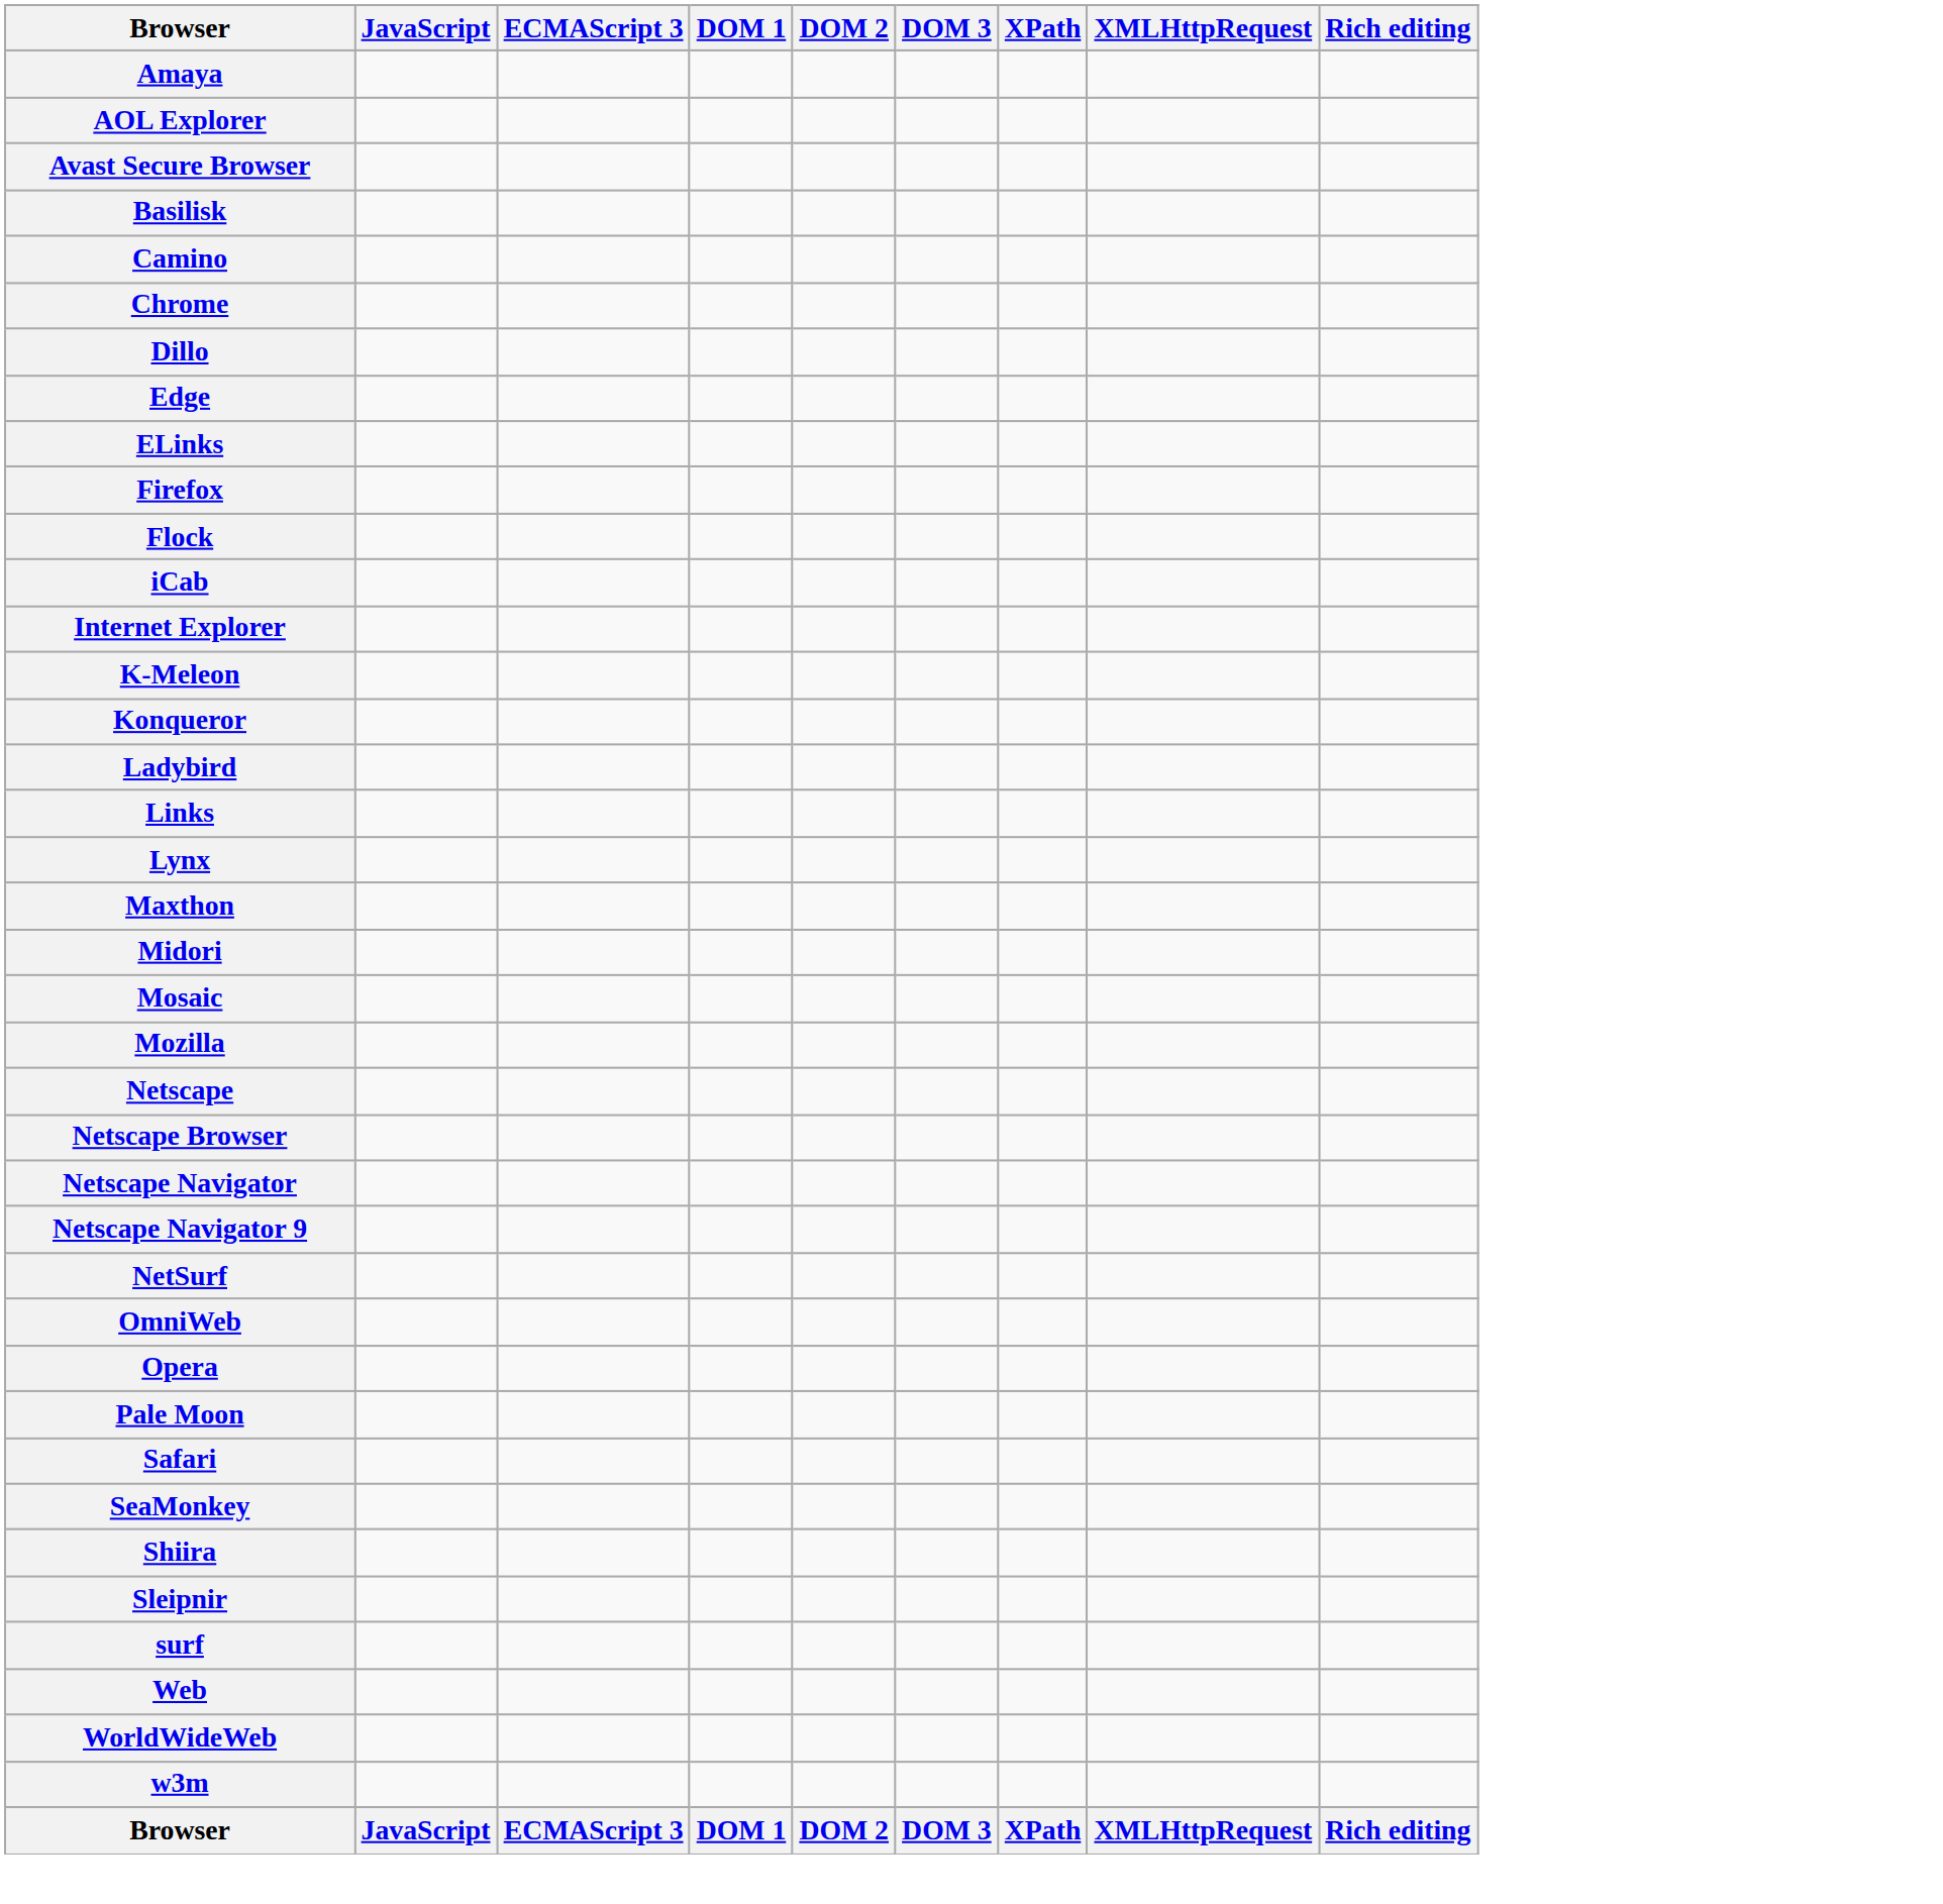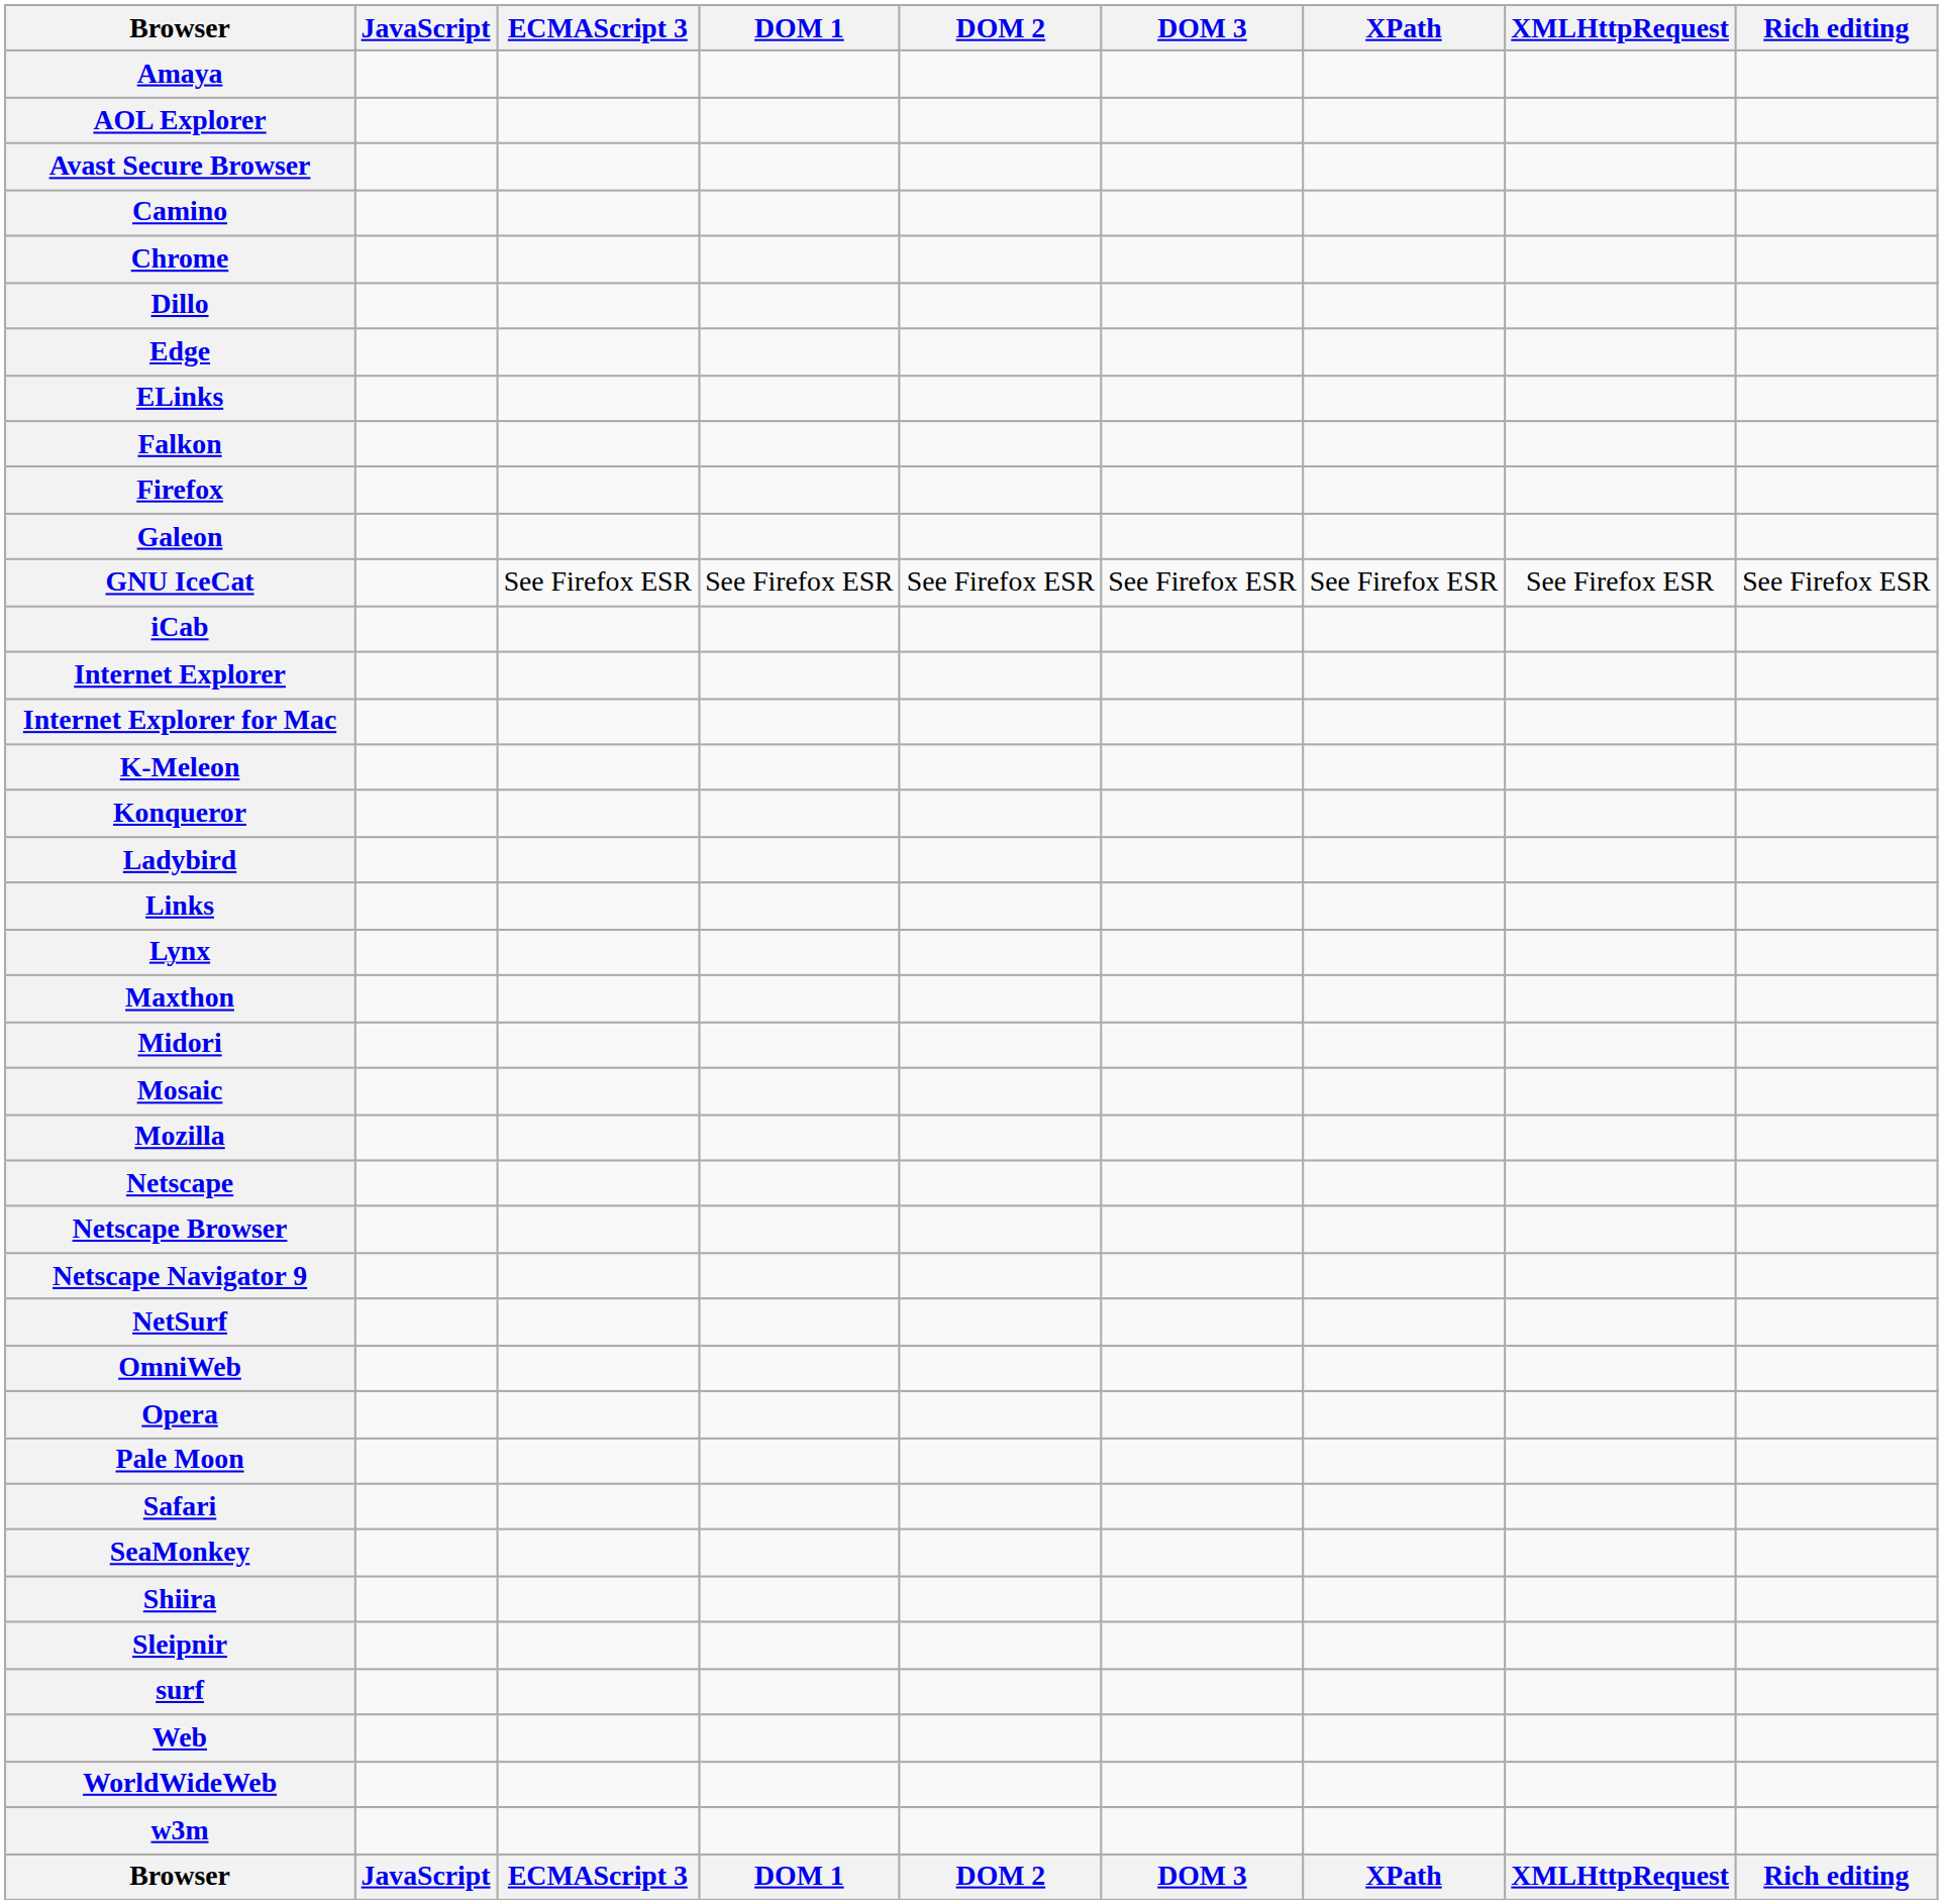 <table class="wikitable sortable sticky-header" style="font-size: 85%; text-align: center; width: auto;">
 <tr>
 <th style="width:12em">Browser</th>
 <th><a href='#'>JavaScript</a></th>
 <th><a href='#'>ECMAScript 3</a></th>
 <th><a href='#'>DOM 1</a></th>
 <th><a href='#'>DOM 2</a></th>
 <th><a href='#'>DOM 3</a></th>
 <th><a href='#'>XPath</a></th>
 <th><a href='#'>XMLHttpRequest</a></th>
 <th><a href='#'>Rich editing</a></th>
 </tr>
 <tr>
 <th><a href='#'>Amaya</a></th>
 <td></td>
 <td></td>
 <td></td>
 <td></td>
 <td></td>
 <td></td>
 <td></td>
 <td></td>
 </tr>
 <tr>
 <th><a href='#'>AOL Explorer</a></th>
 <td></td>
 <td></td>
 <td></td>
 <td></td>
 <td></td>
 <td></td>
 <td></td>
 <td></td>
 </tr>
 <tr>
 <th><a href='#'>Avast Secure Browser</a></th>
-<td></td>
-<td></td>
-<td></td>
-<td></td>
-<td></td>
-<td></td>
-<td></td>
-<td></td>
-</tr>
-<tr>
-<th><a href='#'>Basilisk</a></th>
 <td></td>
 <td></td>
 <td></td>
 <td></td>
 <td></td>
 <td></td>
 <td></td>
 <td></td>
 </tr>
 <tr>
 <th><a href='#'>Camino</a></th>
 <td></td>
 <td></td>
 <td></td>
 <td></td>
 <td></td>
 <td></td>
 <td></td>
 <td></td>
 </tr>
 <tr>
 <th><a href='#'>Chrome</a></th>
 <td></td>
 <td></td>
 <td></td>
 <td></td>
 <td></td>
 <td></td>
 <td></td>
 <td></td>
 </tr>
 <tr>
 <th><a href='#'>Dillo</a></th>
 <td></td>
 <td></td>
 <td></td>
 <td></td>
 <td></td>
 <td></td>
 <td></td>
 <td></td>
 </tr>
 <tr>
 <th><a href='#'>Edge</a></th>
 <td></td>
 <td></td>
 <td></td>
 <td></td>
 <td></td>
 <td></td>
 <td></td>
 <td></td>
 </tr>
 <tr>
 <th><a href='#'>ELinks</a></th>
 <td></td>
 <td></td>
 <td></td>
 <td></td>
 <td></td>
 <td></td>
 <td></td>
 <td></td>
 </tr>
 <tr>
+<th><a href='#'>Falkon</a></th>
+<td></td>
+<td></td>
+<td></td>
+<td></td>
+<td></td>
+<td></td>
+<td></td>
+<td></td>
+</tr>
+<tr>
 <th><a href='#'>Firefox</a></th>
 <td></td>
 <td></td>
 <td></td>
 <td></td>
 <td></td>
 <td></td>
 <td></td>
 <td></td>
 </tr>
 <tr>
-<th><a href='#'>Flock</a></th>
+<th><a href='#'>Galeon</a></th>
 <td></td>
 <td></td>
 <td></td>
 <td></td>
 <td></td>
 <td></td>
 <td></td>
 <td></td>
+</tr>
+<tr>
+<th><a href='#'>GNU IceCat</a></th>
+<td></td>
+<td>See Firefox ESR</td>
+<td>See Firefox ESR</td>
+<td>See Firefox ESR</td>
+<td>See Firefox ESR</td>
+<td>See Firefox ESR</td>
+<td>See Firefox ESR</td>
+<td>See Firefox ESR</td>
 </tr>
 <tr>
 <th><a href='#'>iCab</a></th>
 <td></td>
 <td></td>
 <td></td>
 <td></td>
 <td></td>
 <td></td>
 <td></td>
 <td></td>
 </tr>
 <tr>
 <th><a href='#'>Internet Explorer</a></th>
+<td></td>
+<td></td>
+<td></td>
+<td></td>
+<td></td>
+<td></td>
+<td></td>
+<td></td>
+</tr>
+<tr>
+<th><a href='#'>Internet Explorer for Mac</a></th>
 <td></td>
 <td></td>
 <td></td>
 <td></td>
 <td></td>
 <td></td>
 <td></td>
 <td></td>
 </tr>
 <tr>
 <th><a href='#'>K-Meleon</a></th>
 <td></td>
 <td></td>
 <td></td>
 <td></td>
 <td></td>
 <td></td>
 <td></td>
 <td></td>
 </tr>
 <tr>
 <th><a href='#'>Konqueror</a></th>
 <td></td>
 <td></td>
 <td></td>
 <td></td>
 <td></td>
 <td></td>
 <td></td>
 <td></td>
 </tr>
 <tr>
 <th><a href='#'>Ladybird</a></th>
 <td></td>
 <td></td>
 <td></td>
 <td></td>
 <td></td>
 <td></td>
 <td></td>
 <td></td>
 </tr>
 <tr>
 <th><a href='#'>Links</a></th>
 <td></td>
 <td></td>
 <td></td>
 <td></td>
 <td></td>
 <td></td>
 <td></td>
 <td></td>
 </tr>
 <tr>
 <th><a href='#'>Lynx</a></th>
 <td></td>
 <td></td>
 <td></td>
 <td></td>
 <td></td>
 <td></td>
 <td></td>
 <td></td>
 </tr>
 <tr>
 <th><a href='#'>Maxthon</a></th>
 <td></td>
 <td></td>
 <td></td>
 <td></td>
 <td></td>
 <td></td>
 <td></td>
 <td></td>
 </tr>
 <tr>
 <th><a href='#'>Midori</a></th>
 <td></td>
 <td></td>
 <td></td>
 <td></td>
 <td></td>
 <td></td>
 <td></td>
 <td></td>
 </tr>
 <tr>
 <th><a href='#'>Mosaic</a></th>
 <td></td>
 <td></td>
 <td></td>
 <td></td>
 <td></td>
 <td></td>
 <td></td>
 <td></td>
 </tr>
 <tr>
 <th><a href='#'>Mozilla</a></th>
 <td></td>
 <td></td>
 <td></td>
 <td></td>
 <td></td>
 <td></td>
 <td></td>
 <td></td>
 </tr>
 <tr>
 <th><a href='#'>Netscape</a></th>
 <td></td>
 <td></td>
 <td></td>
 <td></td>
 <td></td>
 <td></td>
 <td></td>
 <td></td>
 </tr>
 <tr>
 <th><a href='#'>Netscape Browser</a></th>
-<td></td>
-<td></td>
-<td></td>
-<td></td>
-<td></td>
-<td></td>
-<td></td>
-<td></td>
-</tr>
-<tr>
-<th><a href='#'>Netscape Navigator</a></th>
 <td></td>
 <td></td>
 <td></td>
 <td></td>
 <td></td>
 <td></td>
 <td></td>
 <td></td>
 </tr>
 <tr>
 <th><a href='#'>Netscape Navigator 9</a></th>
 <td></td>
 <td></td>
 <td></td>
 <td></td>
 <td></td>
 <td></td>
 <td></td>
 <td></td>
 </tr>
 <tr>
 <th><a href='#'>NetSurf</a></th>
 <td></td>
 <td></td>
 <td></td>
 <td></td>
 <td></td>
 <td></td>
 <td></td>
 <td></td>
 </tr>
 <tr>
 <th><a href='#'>OmniWeb</a></th>
 <td></td>
 <td></td>
 <td></td>
 <td></td>
 <td></td>
 <td></td>
 <td></td>
 <td></td>
 </tr>
 <tr>
 <th><a href='#'>Opera</a></th>
 <td></td>
 <td></td>
 <td></td>
 <td></td>
 <td></td>
 <td></td>
 <td></td>
 <td></td>
 </tr>
 <tr>
 <th><a href='#'>Pale Moon</a></th>
 <td></td>
 <td></td>
 <td></td>
 <td></td>
 <td></td>
 <td></td>
 <td></td>
 <td></td>
 </tr>
 <tr>
 <th><a href='#'>Safari</a></th>
 <td></td>
 <td></td>
 <td></td>
 <td></td>
 <td></td>
 <td></td>
 <td></td>
 <td></td>
 </tr>
 <tr>
 <th><a href='#'>SeaMonkey</a></th>
 <td></td>
 <td></td>
 <td></td>
 <td></td>
 <td></td>
 <td></td>
 <td></td>
 <td></td>
 </tr>
 <tr>
 <th><a href='#'>Shiira</a></th>
 <td></td>
 <td></td>
 <td></td>
 <td></td>
 <td></td>
 <td></td>
 <td></td>
 <td></td>
 </tr>
 <tr>
 <th><a href='#'>Sleipnir</a></th>
 <td></td>
 <td></td>
 <td></td>
 <td></td>
 <td></td>
 <td></td>
 <td></td>
 <td></td>
 </tr>
 <tr>
 <th><a href='#'>surf</a></th>
 <td></td>
 <td></td>
 <td></td>
 <td></td>
 <td></td>
 <td></td>
 <td></td>
 <td></td>
 </tr>
 <tr>
 <th><a href='#'>Web</a></th>
 <td></td>
 <td></td>
 <td></td>
 <td></td>
 <td></td>
 <td></td>
 <td></td>
 <td></td>
 </tr>
 <tr>
 <th><a href='#'>WorldWideWeb</a></th>
 <td></td>
 <td></td>
 <td></td>
 <td></td>
 <td></td>
 <td></td>
 <td></td>
 <td></td>
 </tr>
 <tr>
 <th><a href='#'>w3m</a></th>
 <td></td>
 <td></td>
 <td></td>
 <td></td>
 <td></td>
 <td></td>
 <td></td>
 <td></td>
 </tr>
 <tr class="sortbottom">
 <th>Browser</th>
 <th><a href='#'>JavaScript</a></th>
 <th><a href='#'>ECMAScript 3</a></th>
 <th><a href='#'>DOM 1</a></th>
 <th><a href='#'>DOM 2</a></th>
 <th><a href='#'>DOM 3</a></th>
 <th><a href='#'>XPath</a></th>
 <th><a href='#'>XMLHttpRequest</a></th>
 <th><a href='#'>Rich editing</a></th>
 </tr>
 </table>
